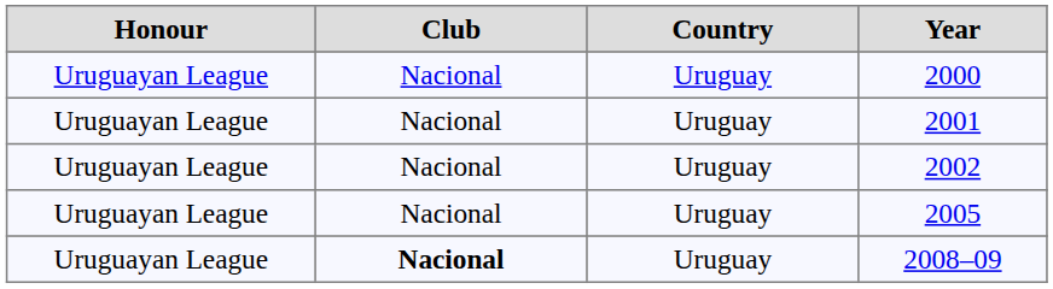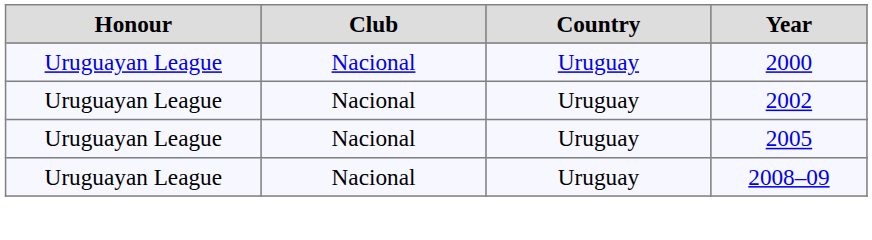 <table align="center" bgcolor="#f7f8ff" cellpadding="3" cellspacing="0" border="1" style="font-size: 95%; border: gray solid 1px; border-collapse: collapse;">
 <tr align=center bgcolor=#DDDDDD style="color:black;">
 <th width="160">Honour</th>
 <th width="140">Club</th>
 <th width="140">Country</th>
 <th width="95">Year</th>
 </tr>
 <tr align=center>
 <td><a href='#'>Uruguayan League</a></td>
 <td><a href='#'>Nacional</a></td>
 <td><a href='#'>Uruguay</a></td>
 <td><a href='#'>2000</a></td>
 </tr>
 <tr align=center>
 <td>Uruguayan League</td>
 <td>Nacional</td>
 <td>Uruguay</td>
-<td><a href='#'>2001</a></td>
-</tr>
-<tr align=center>
-<td>Uruguayan League</td>
-<td>Nacional</td>
-<td>Uruguay</td>
 <td><a href='#'>2002</a></td>
 </tr>
 <tr align=center>
 <td>Uruguayan League</td>
 <td>Nacional</td>
 <td>Uruguay</td>
 <td><a href='#'>2005</a></td>
 </tr>
 <tr align=center>
 <td>Uruguayan League</td>
-<td><strong>Nacional</strong></td>
+<td>Nacional</td>
 <td>Uruguay</td>
 <td><a href='#'>2008–09</a></td>
 </tr>
 </table>
